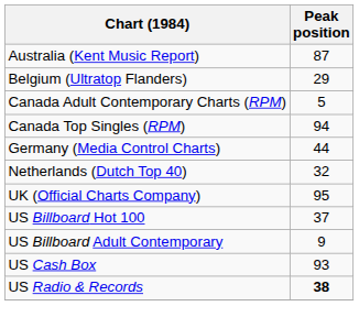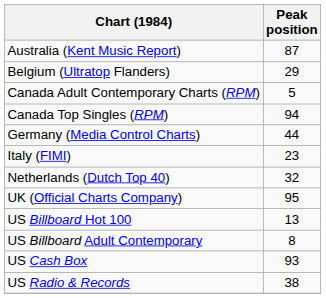 <table class="wikitable sortable">
 <tr>
 <th>Chart (1984)</th>
 <th>Peak<br>position</th>
 </tr>
 <tr>
 <td>Australia (<a href='#'>Kent Music Report</a>)</td>
 <td align="center">87</td>
 </tr>
 <tr>
 <td>Belgium (<a href='#'>Ultratop</a> Flanders)</td>
 <td align="center">29</td>
 </tr>
 <tr>
 <td>Canada Adult Contemporary Charts (<em><a href='#'>RPM</a></em>)</td>
 <td align="center">5</td>
 </tr>
 <tr>
 <td>Canada Top Singles (<em><a href='#'>RPM</a></em>)</td>
 <td align="center">94</td>
 </tr>
 <tr>
 <td>Germany (<a href='#'>Media Control Charts</a>)</td>
 <td align="center">44</td>
 </tr>
 <tr>
+<td>Italy (<a href='#'>FIMI</a>)</td>
+<td align="center">23</td>
+</tr>
+<tr>
 <td>Netherlands (<a href='#'>Dutch Top 40</a>)</td>
 <td align="center">32</td>
 </tr>
 <tr>
 <td>UK (<a href='#'>Official Charts Company</a>)</td>
 <td align="center">95</td>
 </tr>
 <tr>
 <td>US <a href='#'><em>Billboard</em> Hot 100</a></td>
-<td align="center">37</td>
+<td align="center">13</td>
 </tr>
 <tr>
 <td>US <em>Billboard</em> <a href='#'>Adult Contemporary</a></td>
-<td align="center">9</td>
+<td align="center">8</td>
 </tr>
 <tr>
 <td>US <em><a href='#'>Cash Box</a></em></td>
 <td align="center">93</td>
 </tr>
 <tr>
 <td>US <em><a href='#'>Radio & Records</a></em></td>
-<td align="center"><strong>38</strong></td>
+<td align="center">38</td>
 </tr>
 <tr>
 </tr>
 </table>
